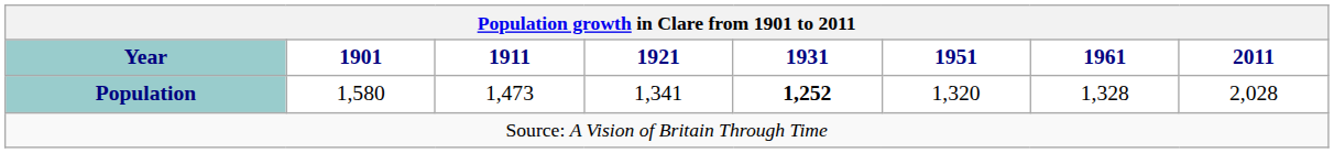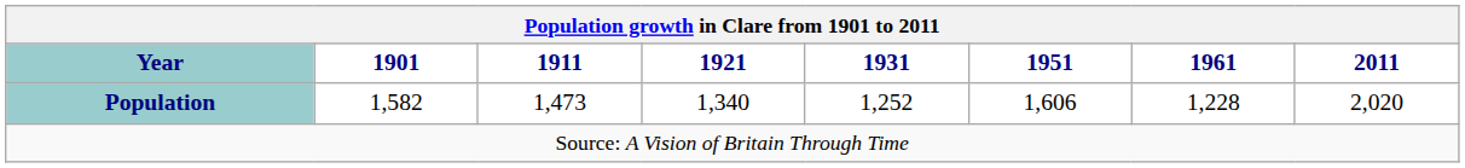 <table class="wikitable" style="font-size:90%;width:70%;border:0px;text-align:center;line-height:120%;">
 <tr>
 <th colspan="11" style="text-align:center;font-size:90%;"><a href='#'>Population growth</a> in Clare from 1901 to 2011</th>
 </tr>
 <tr>
 <th style="background: #99CCCC; color: #000080" height="17">Year</th>
 <th style="background: #FFFFFF; color:#000080;">1901</th>
 <th style="background: #FFFFFF; color:#000080;">1911</th>
 <th style="background: #FFFFFF; color:#000080;">1921</th>
 <th style="background: #FFFFFF; color:#000080;">1931</th>
 <th style="background: #FFFFFF; color:#000080;">1951</th>
 <th style="background: #FFFFFF; color:#000080;">1961</th>
 <th style="background: #FFFFFF; color:#000080;">2011</th>
 </tr>
 <tr Align="center">
 <th style="background: #99CCCC; color: #000080" height="17">Population</th>
-<td style="background: #FFFFFF; color: black;">1,580</td>
+<td style="background: #FFFFFF; color: black;">1,582</td>
 <td style="background: #FFFFFF; color: black;">1,473</td>
-<td style="background: #FFFFFF; color: black;">1,341</td>
-<td style="background: #FFFFFF; color: black;"><strong>1,252</strong></td>
-<td style="background: #FFFFFF; color: black;">1,320</td>
-<td style="background: #FFFFFF; color: black;">1,328</td>
-<td style="background: #FFFFFF; color: black;">2,028</td>
+<td style="background: #FFFFFF; color: black;">1,340</td>
+<td style="background: #FFFFFF; color: black;">1,252</td>
+<td style="background: #FFFFFF; color: black;">1,606</td>
+<td style="background: #FFFFFF; color: black;">1,228</td>
+<td style="background: #FFFFFF; color: black;">2,020</td>
 </tr>
 <tr>
 <td colspan="11" style="text-align:center;font-size:90%;">Source: <em>A Vision of Britain Through Time</em></td>
 </tr>
 </table>
